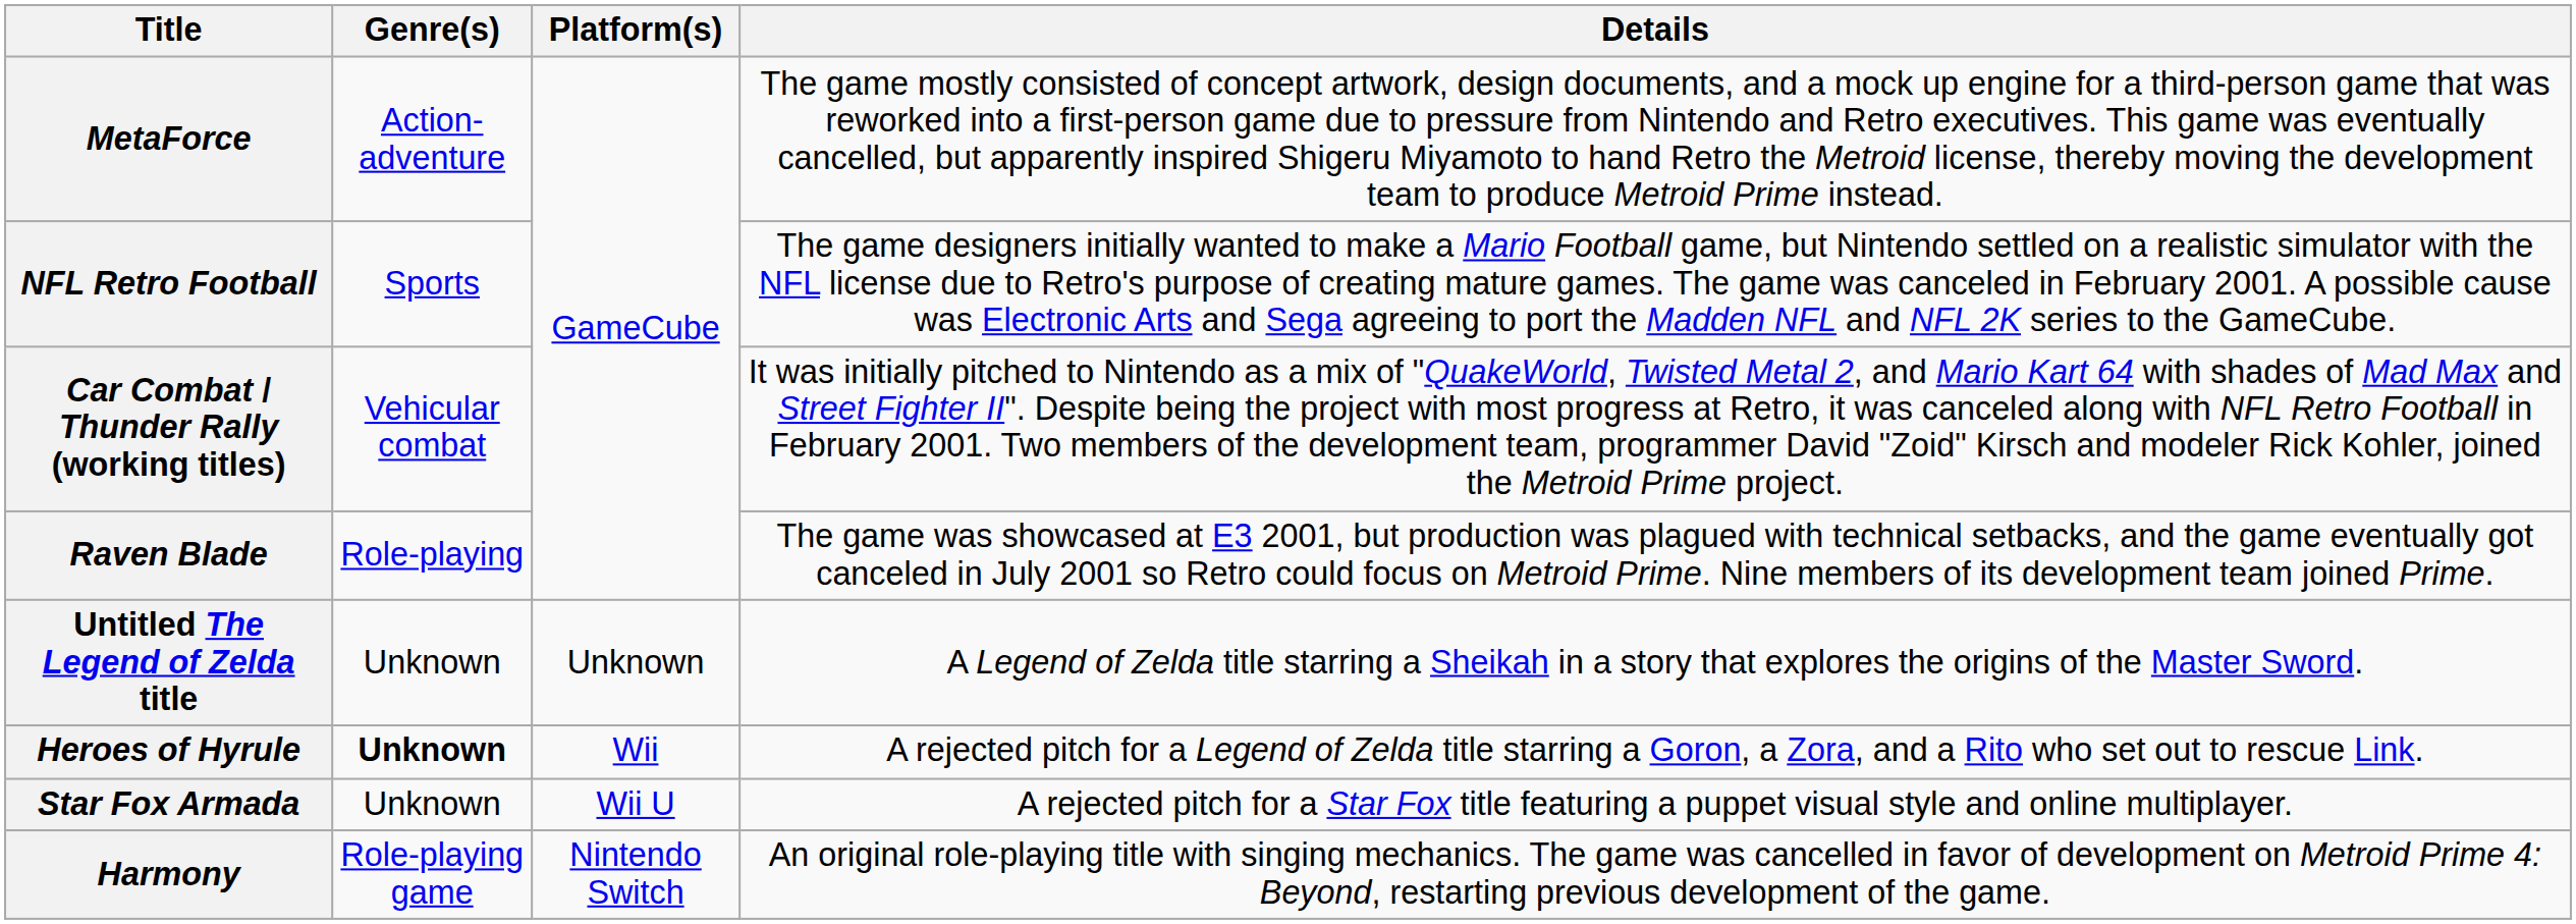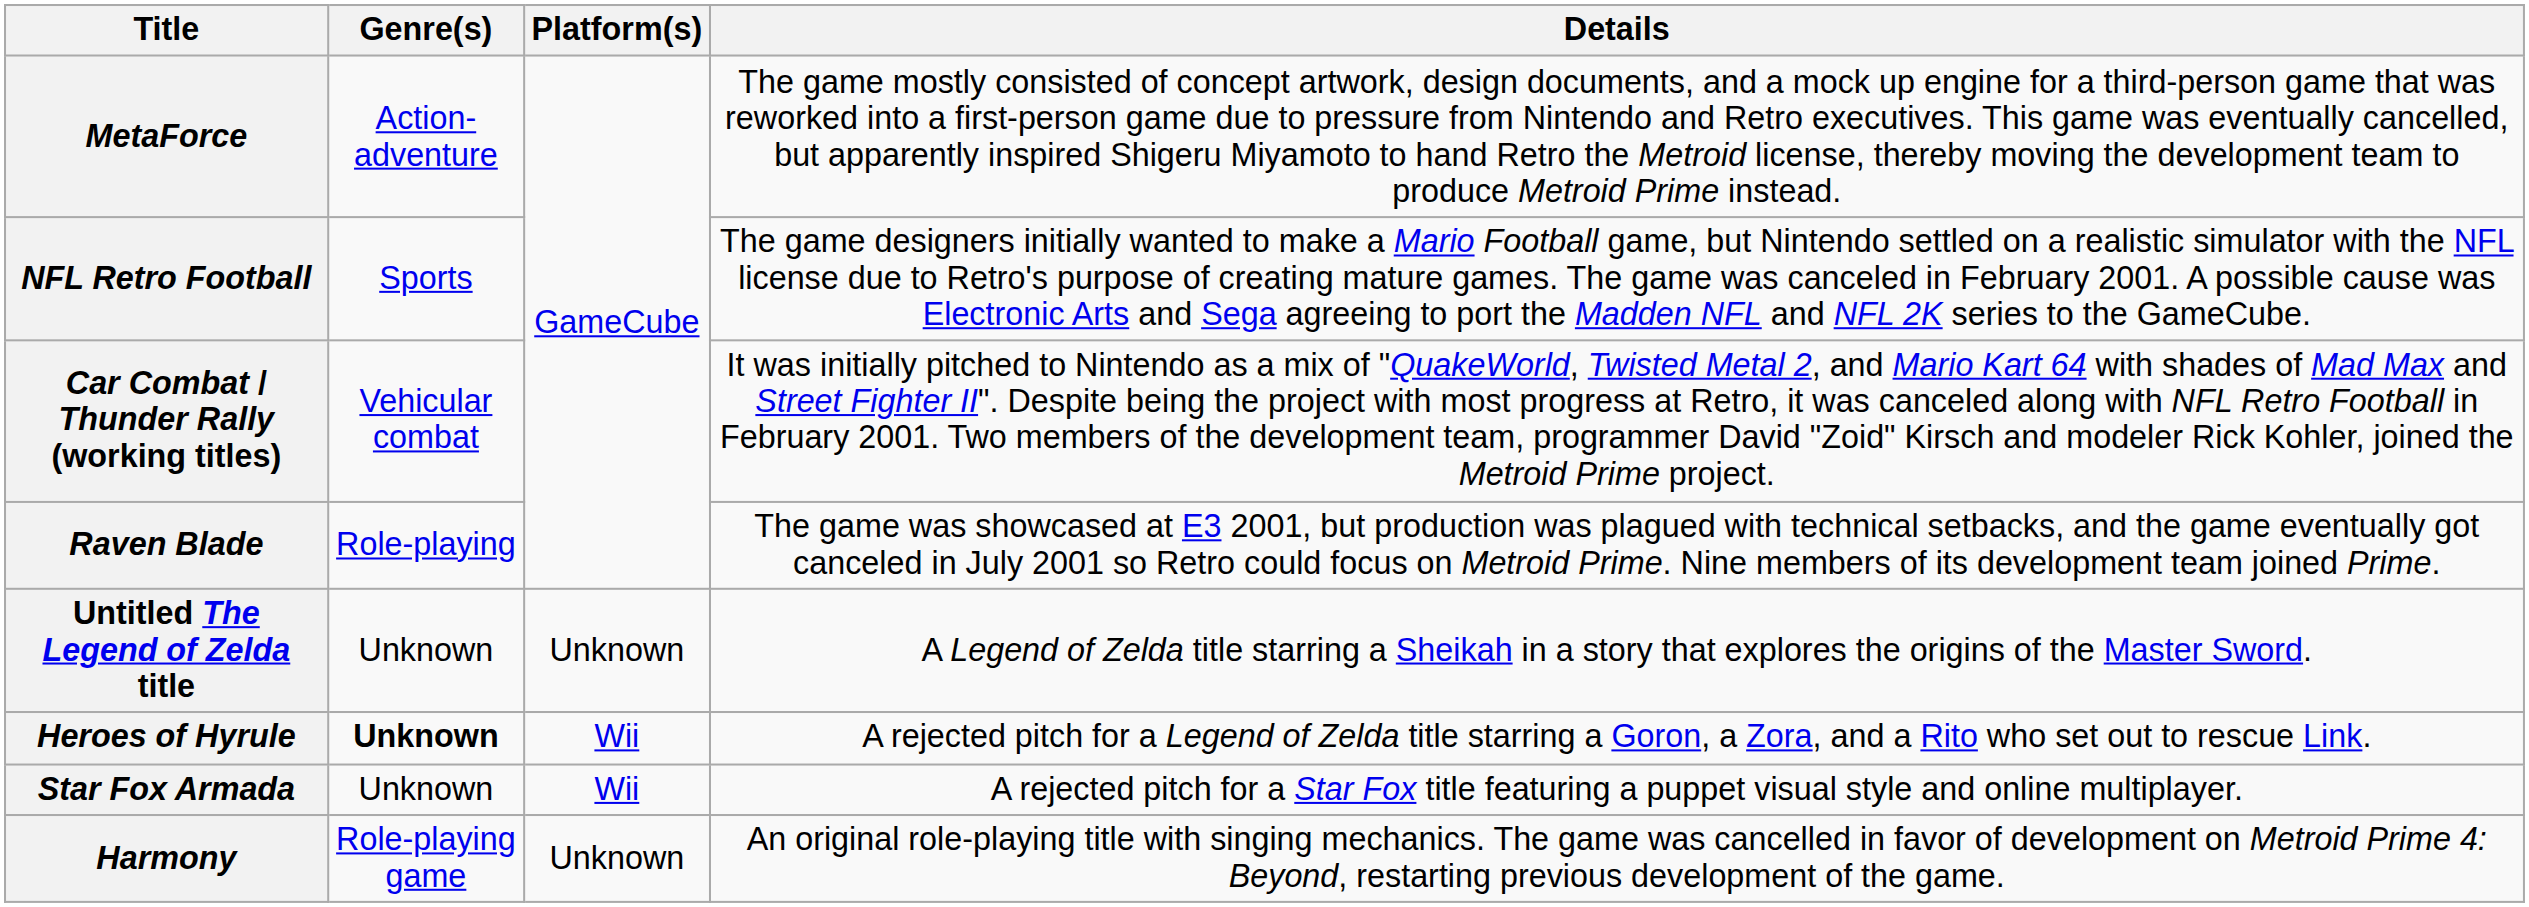 <table class="wikitable sortable plainrowheaders">
 <tr>
 <th scope="col">Title</th>
 <th scope="col">Genre(s)</th>
 <th scope="col">Platform(s)</th>
 <th scope="col">Details</th>
 </tr>
 <tr style="text-align:center;">
 <th scope="row"><em>MetaForce</em></th>
 <td><a href='#'>Action-adventure</a></td>
 <td rowspan="4"><a href='#'>GameCube</a></td>
 <td>The game mostly consisted of concept artwork, design documents, and a mock up engine for a third-person game that was reworked into a first-person game due to pressure from Nintendo and Retro executives. This game was eventually cancelled, but apparently inspired Shigeru Miyamoto to hand Retro the <em>Metroid</em> license, thereby moving the development team to produce <em>Metroid Prime</em> instead.</td>
 </tr>
 <tr style="text-align:center;">
 <th scope="row"><em>NFL Retro Football</em></th>
 <td><a href='#'>Sports</a></td>
 <td>The game designers initially wanted to make a <em><a href='#'>Mario</a> Football</em> game, but Nintendo settled on a realistic simulator with the <a href='#'>NFL</a> license due to Retro's purpose of creating mature games. The game was canceled in February 2001. A possible cause was <a href='#'>Electronic Arts</a> and <a href='#'>Sega</a> agreeing to port the <em><a href='#'>Madden NFL</a></em> and <em><a href='#'>NFL 2K</a></em> series to the GameCube.</td>
 </tr>
 <tr style="text-align:center;">
 <th scope="row"><em>Car Combat</em> / <em>Thunder Rally</em> (working titles)</th>
 <td><a href='#'>Vehicular combat</a></td>
 <td>It was initially pitched to Nintendo as a mix of "<em><a href='#'>QuakeWorld</a></em>, <em><a href='#'>Twisted Metal 2</a></em>, and <em><a href='#'>Mario Kart 64</a></em> with shades of <em><a href='#'>Mad Max</a></em> and <em><a href='#'>Street Fighter II</a></em>". Despite being the project with most progress at Retro, it was canceled along with <em>NFL Retro Football</em> in February 2001. Two members of the development team, programmer David "Zoid" Kirsch and modeler Rick Kohler, joined the <em>Metroid Prime</em> project.</td>
 </tr>
 <tr style="text-align:center;">
 <th scope="row"><em>Raven Blade</em></th>
 <td><a href='#'>Role-playing</a></td>
 <td>The game was showcased at <a href='#'>E3</a> 2001, but production was plagued with technical setbacks, and the game eventually got canceled in July 2001 so Retro could focus on <em>Metroid Prime</em>. Nine members of its development team joined <em>Prime</em>.</td>
 </tr>
 <tr style="text-align:center;">
 <th scope="row">Untitled <em><a href='#'>The Legend of Zelda</a></em> title</th>
 <td>Unknown</td>
 <td>Unknown</td>
 <td>A <em>Legend of Zelda</em> title starring a <a href='#'>Sheikah</a> in a story that explores the origins of the <a href='#'>Master Sword</a>.</td>
 </tr>
 <tr style="text-align:center;">
 <th scope="row"><em>Heroes of Hyrule</em></th>
 <td><strong>Unknown</strong></td>
 <td><a href='#'>Wii</a></td>
 <td>A rejected pitch for a <em>Legend of Zelda</em> title starring a <a href='#'>Goron</a>, a <a href='#'>Zora</a>, and a <a href='#'>Rito</a> who set out to rescue <a href='#'>Link</a>.</td>
 </tr>
 <tr style="text-align:center;">
 <th scope="row"><em>Star Fox Armada</em></th>
 <td>Unknown</td>
-<td><a href='#'>Wii U</a></td>
+<td><a href='#'>Wii</a></td>
 <td>A rejected pitch for a <em><a href='#'>Star Fox</a></em> title featuring a puppet visual style and online multiplayer.</td>
 </tr>
 <tr style="text-align:center;">
 <th scope="row"><em>Harmony</em></th>
 <td><a href='#'>Role-playing game</a></td>
-<td><a href='#'>Nintendo Switch</a></td>
+<td>Unknown</td>
 <td>An original role-playing title with singing mechanics. The game was cancelled in favor of development on <em>Metroid Prime 4: Beyond</em>, restarting previous development of the game.</td>
 </tr>
 </table>
